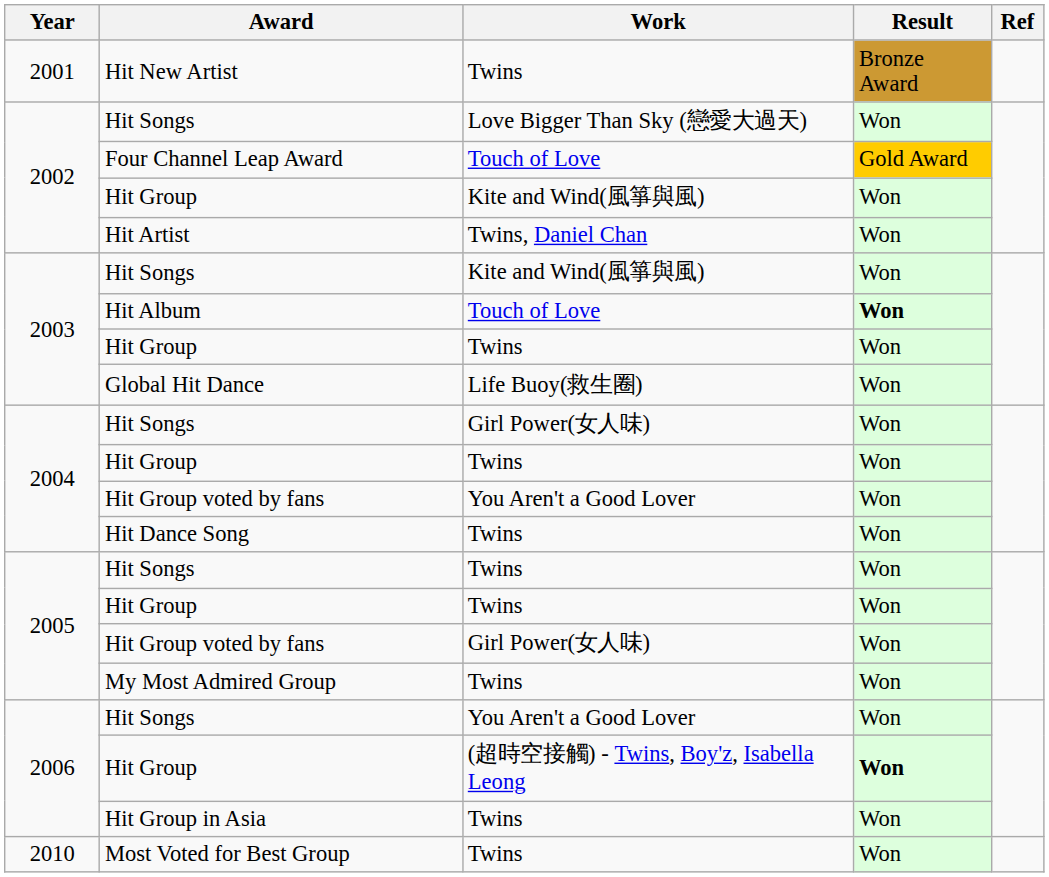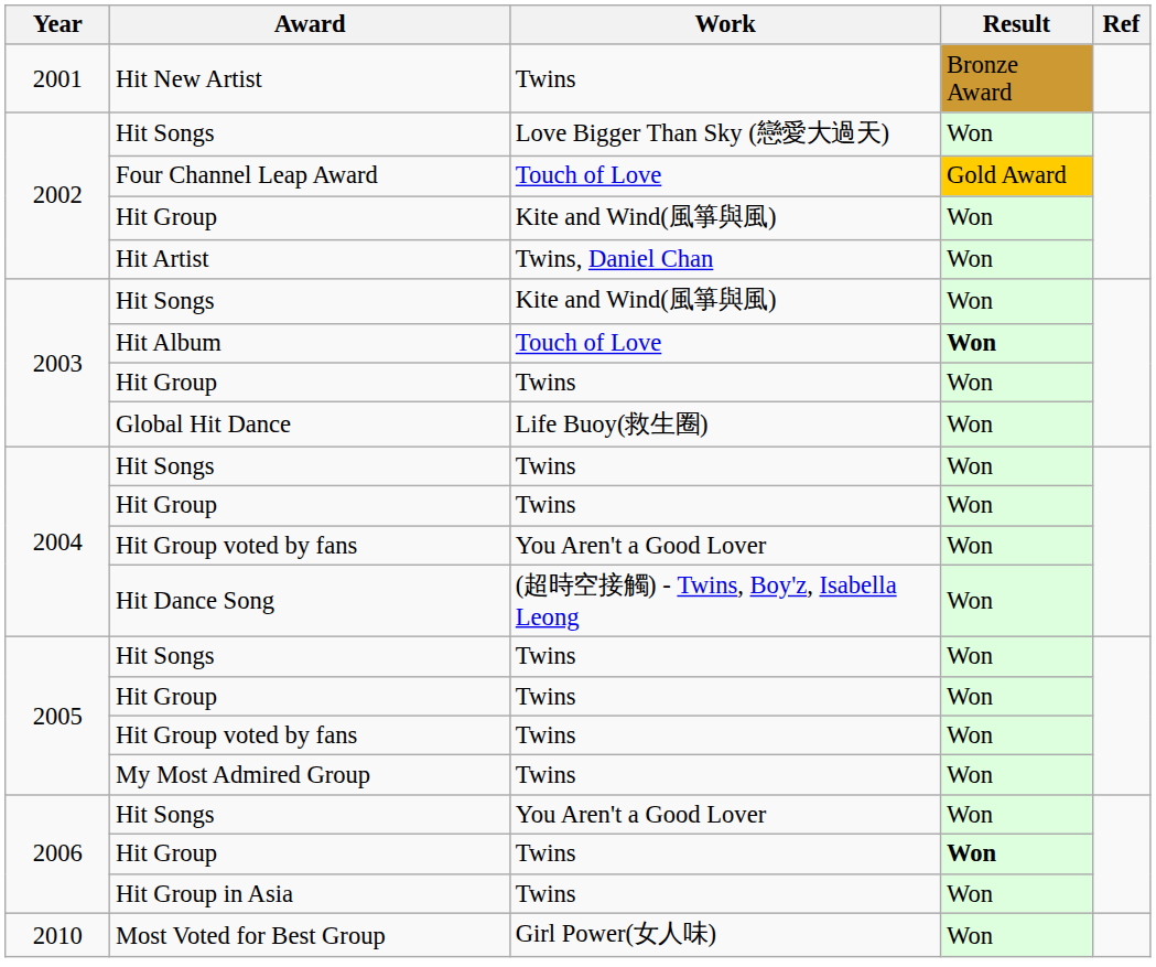 <table class="wikitable">
 <tr>
 <th width=60>Year</th>
 <th width="250">Award</th>
 <th width="270">Work</th>
 <th width="90">Result</th>
 <th width="30">Ref</th>
 </tr>
 <tr>
 <td align="center">2001</td>
 <td>Hit New Artist</td>
 <td>Twins</td>
 <td style="background: #CC9933"><div>Bronze Award</div></td>
 <td align="center"></td>
 </tr>
 <tr>
 <td rowspan = "4" align="center">2002</td>
 <td>Hit Songs</td>
 <td>Love Bigger Than Sky (戀愛大過天)</td>
 <td style="background: #ddffdd"><div>Won</div></td>
 <td rowspan = "4" align="center"></td>
 </tr>
 <tr>
 <td>Four Channel Leap Award</td>
 <td><a href='#'>Touch of Love</a></td>
 <td style="background: #FFCC00"><div>Gold Award</div></td>
 </tr>
 <tr>
 <td>Hit Group</td>
 <td>Kite and Wind(風箏與風)</td>
 <td style="background: #ddffdd"><div>Won</div></td>
 </tr>
 <tr>
 <td>Hit Artist</td>
 <td>Twins, <a href='#'>Daniel Chan</a></td>
 <td style="background: #ddffdd"><div>Won</div></td>
 </tr>
 <tr>
 <td rowspan = "4" align="center">2003</td>
 <td>Hit Songs</td>
 <td>Kite and Wind(風箏與風)</td>
 <td style="background: #ddffdd"><div>Won</div></td>
 <td rowspan = "4" align="center"></td>
 </tr>
 <tr>
 <td>Hit Album</td>
 <td><a href='#'>Touch of Love</a></td>
 <td style="background: #ddffdd"><strong><div>Won</div></strong></td>
 </tr>
 <tr>
 <td>Hit Group</td>
 <td>Twins</td>
 <td style="background: #ddffdd"><div>Won</div></td>
 </tr>
 <tr>
 <td>Global Hit Dance</td>
 <td>Life Buoy(救生圈)</td>
 <td style="background: #ddffdd"><div>Won</div></td>
 </tr>
 <tr>
 <td rowspan = "4" align="center">2004</td>
 <td>Hit Songs</td>
-<td>Girl Power(女人味)</td>
+<td>Twins</td>
 <td style="background: #ddffdd"><div>Won</div></td>
 <td rowspan = "4" align="center"></td>
 </tr>
 <tr>
 <td>Hit Group</td>
 <td>Twins</td>
 <td style="background: #ddffdd"><div>Won</div></td>
 </tr>
 <tr>
 <td>Hit Group voted by fans</td>
 <td>You Aren't a Good Lover</td>
 <td style="background: #ddffdd"><div>Won</div></td>
 </tr>
 <tr>
 <td>Hit Dance Song</td>
-<td>Twins</td>
+<td>(超時空接觸) - <a href='#'>Twins</a>, <a href='#'>Boy'z</a>, <a href='#'>Isabella Leong</a></td>
 <td style="background: #ddffdd"><div>Won</div></td>
 </tr>
 <tr>
 <td rowspan = "4" align="center">2005</td>
 <td>Hit Songs</td>
 <td>Twins</td>
 <td style="background: #ddffdd"><div>Won</div></td>
 <td rowspan = "4" align="center"></td>
 </tr>
 <tr>
 <td>Hit Group</td>
 <td>Twins</td>
 <td style="background: #ddffdd"><div>Won</div></td>
 </tr>
 <tr>
 <td>Hit Group voted by fans</td>
-<td>Girl Power(女人味)</td>
+<td>Twins</td>
 <td style="background: #ddffdd"><div>Won</div></td>
 </tr>
 <tr>
 <td>My Most Admired Group</td>
 <td>Twins</td>
 <td style="background: #ddffdd"><div>Won</div></td>
 </tr>
 <tr>
 <td rowspan = "3" align="center">2006</td>
 <td>Hit Songs</td>
 <td>You Aren't a Good Lover</td>
 <td style="background: #ddffdd"><div>Won</div></td>
 <td rowspan = "3" align="center"></td>
 </tr>
 <tr>
 <td>Hit Group</td>
-<td>(超時空接觸) - <a href='#'>Twins</a>, <a href='#'>Boy'z</a>, <a href='#'>Isabella Leong</a></td>
+<td>Twins</td>
 <td style="background: #ddffdd"><strong><div>Won</div></strong></td>
 </tr>
 <tr>
 <td>Hit Group in Asia</td>
 <td>Twins</td>
 <td style="background: #ddffdd"><div>Won</div></td>
 </tr>
 <tr>
 <td align="center">2010</td>
 <td>Most Voted for Best Group</td>
-<td>Twins</td>
+<td>Girl Power(女人味)</td>
 <td style="background: #ddffdd"><div>Won </div></td>
 <td align="center"></td>
 </tr>
 </table>
